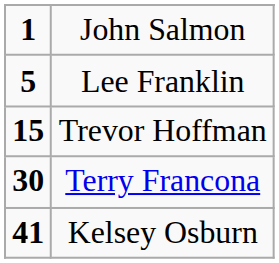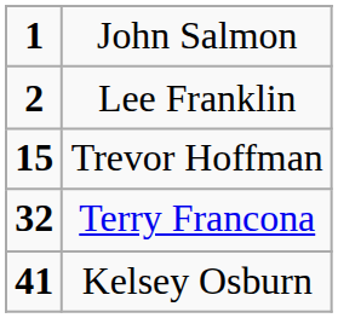 <table class="wikitable" style="text-align:center">
 <tr>
 </tr>
 <tr>
 <td><strong>1</strong></td>
 <td>John Salmon</td>
 </tr>
 <tr>
-<td><strong>5</strong></td>
+<td><strong>2</strong></td>
 <td>Lee Franklin</td>
 </tr>
 <tr>
 <td><strong>15</strong></td>
 <td>Trevor Hoffman</td>
 </tr>
 <tr>
-<td><strong>30</strong></td>
+<td><strong>32</strong></td>
 <td><a href='#'>Terry Francona</a></td>
 </tr>
 <tr>
 <td><strong>41</strong></td>
 <td>Kelsey Osburn</td>
 </tr>
 </table>
